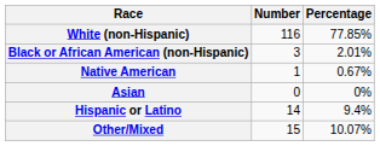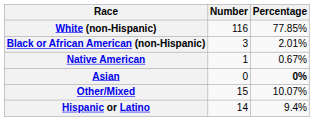 <table class="wikitable" style="text-align:right">
 <tr>
 <th scope="col">Race</th>
 <th scope="col">Number</th>
 <th scope="col">Percentage</th>
 </tr>
 <tr>
 <th scope="row"><a href='#'>White</a> (non-Hispanic)</th>
 <td>116</td>
 <td>77.85%</td>
 </tr>
 <tr>
 <th scope="row"><a href='#'>Black or African American</a> (non-Hispanic)</th>
 <td>3</td>
 <td>2.01%</td>
 </tr>
 <tr>
 <th scope="row"><a href='#'>Native American</a></th>
 <td>1</td>
 <td>0.67%</td>
 </tr>
 <tr>
 <th scope="row"><a href='#'>Asian</a></th>
 <td>0</td>
-<td>0%</td>
+<td><strong>0%</strong></td>
+</tr>
+<tr>
+<th scope="row"><a href='#'>Other/Mixed</a></th>
+<td>15</td>
+<td>10.07%</td>
 </tr>
 <tr>
 <th scope="row"><a href='#'>Hispanic</a> or <a href='#'>Latino</a></th>
 <td>14</td>
 <td>9.4%</td>
 </tr>
-<tr>
-<th scope="row"><a href='#'>Other/Mixed</a></th>
-<td>15</td>
-<td>10.07%</td>
-</tr>
 </table>
